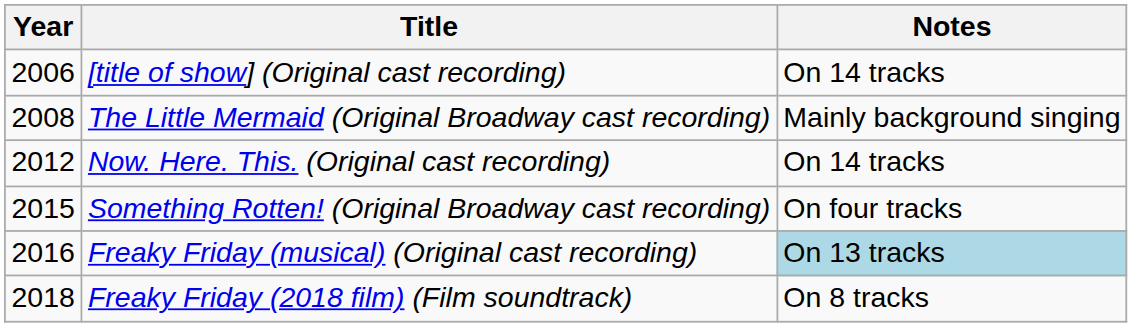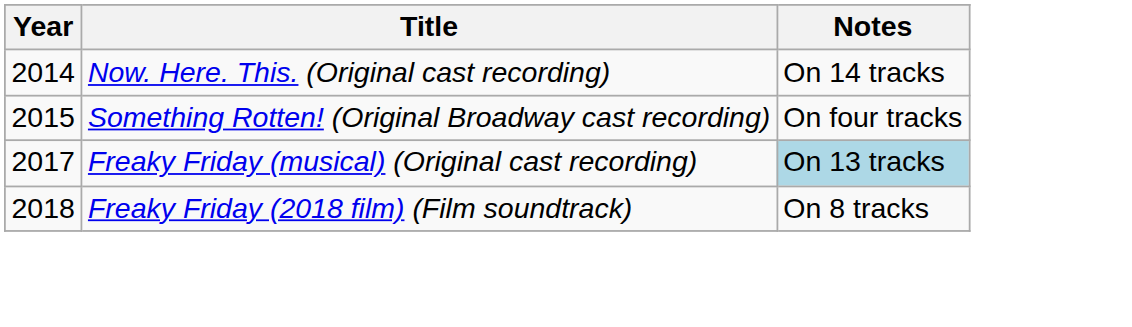 <table class="wikitable">
 <tr>
 <th>Year</th>
 <th>Title</th>
 <th>Notes</th>
 </tr>
 <tr>
-<td>2006</td>
-<td><em><a href='#'>[title of show</a>] (Original cast recording)</em></td>
-<td>On 14 tracks</td>
-</tr>
-<tr>
-<td>2008</td>
-<td><em><a href='#'>The Little Mermaid</a> (Original Broadway cast recording)</em></td>
-<td>Mainly background singing</td>
-</tr>
-<tr>
-<td>2012</td>
+<td>2014</td>
 <td><em><a href='#'>Now. Here. This.</a> (Original cast recording)</em></td>
 <td>On 14 tracks</td>
 </tr>
 <tr>
 <td>2015</td>
 <td><em><a href='#'>Something Rotten!</a> (Original Broadway cast recording)</em></td>
 <td>On four tracks</td>
 </tr>
 <tr>
-<td>2016</td>
+<td>2017</td>
 <td><em><a href='#'>Freaky Friday (musical)</a> (Original cast recording)</em></td>
 <td style="background: lightblue;">On 13 tracks</td>
 </tr>
 <tr>
 <td>2018</td>
 <td><em><a href='#'>Freaky Friday (2018 film)</a> (Film soundtrack)</em></td>
 <td>On 8 tracks</td>
 </tr>
 </table>
